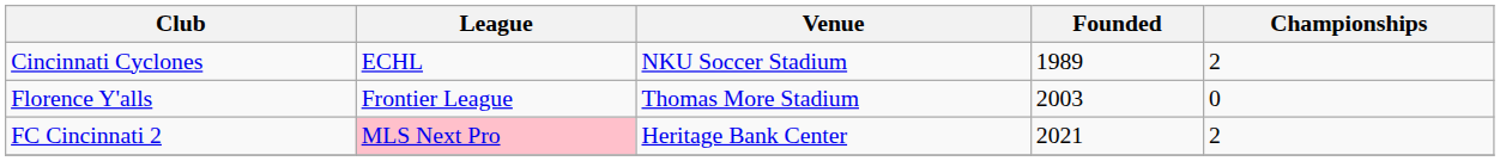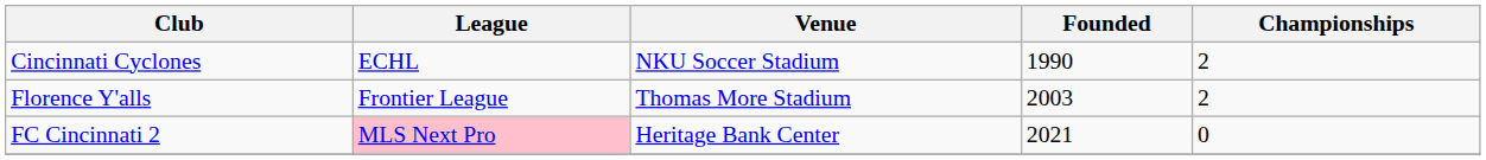 <table class="wikitable sortable" width="80%">
 <tr>
 <th>Club</th>
 <th>League</th>
 <th>Venue</th>
 <th>Founded</th>
 <th>Championships</th>
 </tr>
 <tr>
 <td><a href='#'>Cincinnati Cyclones</a></td>
 <td><a href='#'>ECHL</a></td>
 <td><a href='#'>NKU Soccer Stadium</a></td>
-<td>1989</td>
+<td>1990</td>
 <td>2</td>
 </tr>
 <tr>
 <td><a href='#'>Florence Y'alls</a></td>
 <td><a href='#'>Frontier League</a></td>
 <td><a href='#'>Thomas More Stadium</a></td>
 <td>2003</td>
-<td>0</td>
+<td>2</td>
 </tr>
 <tr>
 <td><a href='#'>FC Cincinnati 2</a></td>
 <td style="background: pink;"><a href='#'>MLS Next Pro</a></td>
 <td><a href='#'>Heritage Bank Center</a></td>
 <td>2021</td>
-<td>2</td>
+<td>0</td>
 </tr>
 <tr>
 </tr>
 </table>
